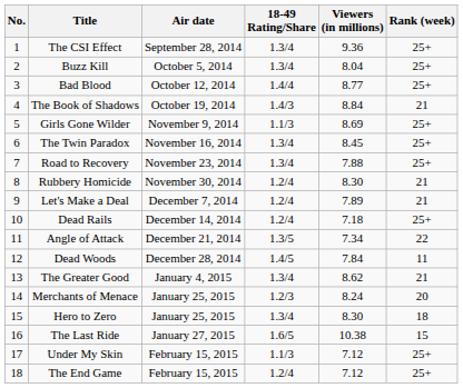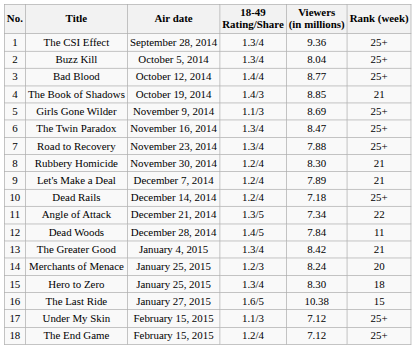 <table class="wikitable" style="text-align:center;">
 <tr>
 <th>No.</th>
 <th>Title</th>
 <th>Air date</th>
 <th>18-49<br>Rating/Share</th>
 <th>Viewers<br>(in millions)</th>
 <th>Rank (week)</th>
 </tr>
 <tr>
 <td style="text-align:center;">1</td>
 <td>The CSI Effect</td>
 <td>September 28, 2014</td>
 <td style="text-align:center;">1.3/4</td>
 <td style="text-align:center;">9.36</td>
 <td style="text-align:center;">25+</td>
 </tr>
 <tr>
 <td style="text-align:center;">2</td>
 <td>Buzz Kill</td>
 <td>October 5, 2014</td>
 <td style="text-align:center;">1.3/4</td>
 <td style="text-align:center;">8.04</td>
 <td style="text-align:center;">25+</td>
 </tr>
 <tr>
 <td style="text-align:center;">3</td>
 <td>Bad Blood</td>
 <td>October 12, 2014</td>
 <td style="text-align:center;">1.4/4</td>
 <td style="text-align:center;">8.77</td>
 <td style="text-align:center;">25+</td>
 </tr>
 <tr>
 <td style="text-align:center;">4</td>
 <td>The Book of Shadows</td>
 <td>October 19, 2014</td>
 <td style="text-align:center;">1.4/3</td>
-<td style="text-align:center;">8.84</td>
+<td style="text-align:center;">8.85</td>
 <td style="text-align:center;">21</td>
 </tr>
 <tr>
 <td style="text-align:center;">5</td>
 <td>Girls Gone Wilder</td>
 <td>November 9, 2014</td>
 <td style="text-align:center;">1.1/3</td>
 <td style="text-align:center;">8.69</td>
 <td style="text-align:center;">25+</td>
 </tr>
 <tr>
 <td style="text-align:center;">6</td>
 <td>The Twin Paradox</td>
 <td>November 16, 2014</td>
 <td style="text-align:center;">1.3/4</td>
-<td style="text-align:center;">8.45</td>
+<td style="text-align:center;">8.47</td>
 <td style="text-align:center;">25+</td>
 </tr>
 <tr>
 <td style="text-align:center;">7</td>
 <td>Road to Recovery</td>
 <td>November 23, 2014</td>
 <td style="text-align:center;">1.3/4</td>
 <td style="text-align:center;">7.88</td>
 <td style="text-align:center;">25+</td>
 </tr>
 <tr>
 <td style="text-align:center;">8</td>
 <td>Rubbery Homicide</td>
 <td>November 30, 2014</td>
 <td style="text-align:center;">1.2/4</td>
 <td style="text-align:center;">8.30</td>
 <td style="text-align:center;">21</td>
 </tr>
 <tr>
 <td style="text-align:center;">9</td>
 <td>Let's Make a Deal</td>
 <td>December 7, 2014</td>
 <td style="text-align:center;">1.2/4</td>
 <td style="text-align:center;">7.89</td>
 <td style="text-align:center;">21</td>
 </tr>
 <tr>
 <td style="text-align:center;">10</td>
 <td>Dead Rails</td>
 <td>December 14, 2014</td>
 <td style="text-align:center;">1.2/4</td>
 <td style="text-align:center;">7.18</td>
 <td style="text-align:center;">25+</td>
 </tr>
 <tr>
 <td style="text-align:center;">11</td>
 <td>Angle of Attack</td>
 <td>December 21, 2014</td>
 <td style="text-align:center;">1.3/5</td>
 <td style="text-align:center;">7.34</td>
 <td style="text-align:center;">22</td>
 </tr>
 <tr>
 <td style="text-align:center;">12</td>
 <td>Dead Woods</td>
 <td>December 28, 2014</td>
 <td style="text-align:center;">1.4/5</td>
 <td style="text-align:center;">7.84</td>
 <td style="text-align:center;">11</td>
 </tr>
 <tr>
 <td style="text-align:center;">13</td>
 <td>The Greater Good</td>
 <td>January 4, 2015</td>
 <td style="text-align:center;">1.3/4</td>
-<td style="text-align:center;">8.62</td>
+<td style="text-align:center;">8.42</td>
 <td style="text-align:center;">21</td>
 </tr>
 <tr>
 <td style="text-align:center;">14</td>
 <td>Merchants of Menace</td>
 <td>January 25, 2015</td>
 <td style="text-align:center;">1.2/3</td>
 <td style="text-align:center;">8.24</td>
 <td>20</td>
 </tr>
 <tr>
 <td style="text-align:center;">15</td>
 <td>Hero to Zero</td>
 <td>January 25, 2015</td>
 <td style="text-align:center;">1.3/4</td>
 <td style="text-align:center;">8.30</td>
 <td>18</td>
 </tr>
 <tr>
 <td style="text-align:center;">16</td>
 <td>The Last Ride</td>
 <td>January 27, 2015</td>
 <td style="text-align:center;">1.6/5</td>
 <td style="text-align:center;">10.38</td>
 <td>15</td>
 </tr>
 <tr>
 <td style="text-align:center;">17</td>
 <td>Under My Skin</td>
 <td>February 15, 2015</td>
 <td style="text-align:center;">1.1/3</td>
 <td style="text-align:center;">7.12</td>
 <td style="text-align:center;">25+</td>
 </tr>
 <tr>
 <td style="text-align:center;">18</td>
 <td>The End Game</td>
 <td>February 15, 2015</td>
 <td style="text-align:center;">1.2/4</td>
 <td style="text-align:center;">7.12</td>
 <td style="text-align:center;">25+</td>
 </tr>
 </table>
